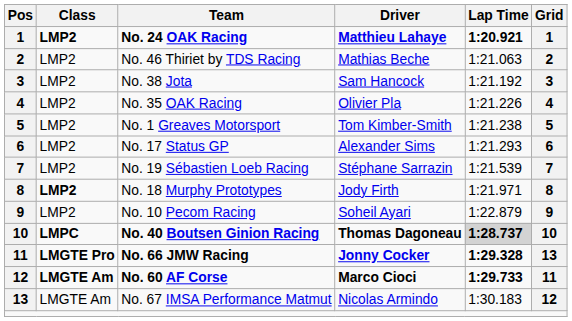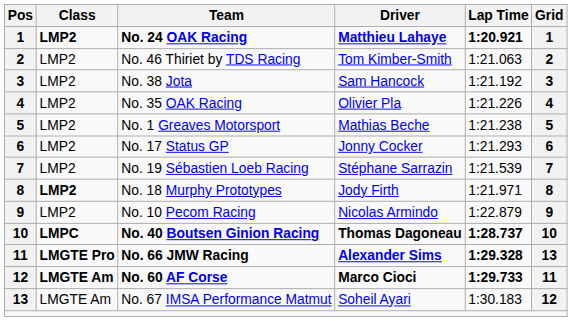 <table class="wikitable" style="font-size: 90%;">
 <tr>
 <th>Pos</th>
 <th>Class</th>
 <th>Team</th>
 <th>Driver</th>
 <th>Lap Time</th>
 <th>Grid</th>
 </tr>
 <tr style="font-weight:bold">
 <th>1</th>
 <td>LMP2</td>
 <td>No. 24 <a href='#'>OAK Racing</a></td>
 <td><a href='#'>Matthieu Lahaye</a></td>
 <td>1:20.921</td>
 <th>1</th>
 </tr>
 <tr>
 <th>2</th>
 <td>LMP2</td>
 <td>No. 46 Thiriet by <a href='#'>TDS Racing</a></td>
-<td><a href='#'>Mathias Beche</a></td>
+<td><a href='#'>Tom Kimber-Smith</a></td>
 <td>1:21.063</td>
 <th>2</th>
 </tr>
 <tr>
 <th>3</th>
 <td>LMP2</td>
 <td>No. 38 <a href='#'>Jota</a></td>
 <td><a href='#'>Sam Hancock</a></td>
 <td>1:21.192</td>
 <th>3</th>
 </tr>
 <tr>
 <th>4</th>
 <td>LMP2</td>
 <td>No. 35 <a href='#'>OAK Racing</a></td>
 <td><a href='#'>Olivier Pla</a></td>
 <td>1:21.226</td>
 <th>4</th>
 </tr>
 <tr>
 <th>5</th>
 <td>LMP2</td>
 <td>No. 1 <a href='#'>Greaves Motorsport</a></td>
-<td><a href='#'>Tom Kimber-Smith</a></td>
+<td><a href='#'>Mathias Beche</a></td>
 <td>1:21.238</td>
 <th>5</th>
 </tr>
 <tr>
 <th>6</th>
 <td>LMP2</td>
 <td>No. 17 <a href='#'>Status GP</a></td>
-<td><a href='#'>Alexander Sims</a></td>
+<td><a href='#'>Jonny Cocker</a></td>
 <td>1:21.293</td>
 <th>6</th>
 </tr>
 <tr>
 <th>7</th>
 <td>LMP2</td>
 <td>No. 19 <a href='#'>Sébastien Loeb Racing</a></td>
 <td><a href='#'>Stéphane Sarrazin</a></td>
 <td>1:21.539</td>
 <th>7</th>
 </tr>
 <tr>
 <th>8</th>
 <td><strong>LMP2</strong></td>
 <td>No. 18 <a href='#'>Murphy Prototypes</a></td>
 <td><a href='#'>Jody Firth</a></td>
 <td>1:21.971</td>
 <th>8</th>
 </tr>
 <tr>
 <th>9</th>
 <td>LMP2</td>
 <td>No. 10 <a href='#'>Pecom Racing</a></td>
-<td><a href='#'>Soheil Ayari</a></td>
+<td><a href='#'>Nicolas Armindo</a></td>
 <td>1:22.879</td>
 <th>9</th>
 </tr>
 <tr style="font-weight:bold">
 <th>10</th>
 <td>LMPC</td>
 <td>No. 40 <a href='#'>Boutsen Ginion Racing</a></td>
 <td>Thomas Dagoneau</td>
-<td style="background: lightgrey;">1:28.737</td>
+<td>1:28.737</td>
 <th>10</th>
 </tr>
 <tr style="font-weight:bold">
 <th>11</th>
 <td>LMGTE Pro</td>
 <td>No. 66 JMW Racing</td>
-<td><a href='#'>Jonny Cocker</a></td>
+<td><a href='#'>Alexander Sims</a></td>
 <td>1:29.328</td>
 <th>13</th>
 </tr>
 <tr style="font-weight:bold">
 <th>12</th>
 <td>LMGTE Am</td>
 <td>No. 60 <a href='#'>AF Corse</a></td>
 <td>Marco Cioci</td>
 <td>1:29.733</td>
 <th>11</th>
 </tr>
 <tr>
 <th>13</th>
 <td>LMGTE Am</td>
 <td>No. 67 <a href='#'>IMSA Performance Matmut</a></td>
-<td><a href='#'>Nicolas Armindo</a></td>
+<td><a href='#'>Soheil Ayari</a></td>
 <td>1:30.183</td>
 <th>12</th>
 </tr>
 <tr>
 <td colspan=6 style="text-align:center;"></td>
 </tr>
 </table>
